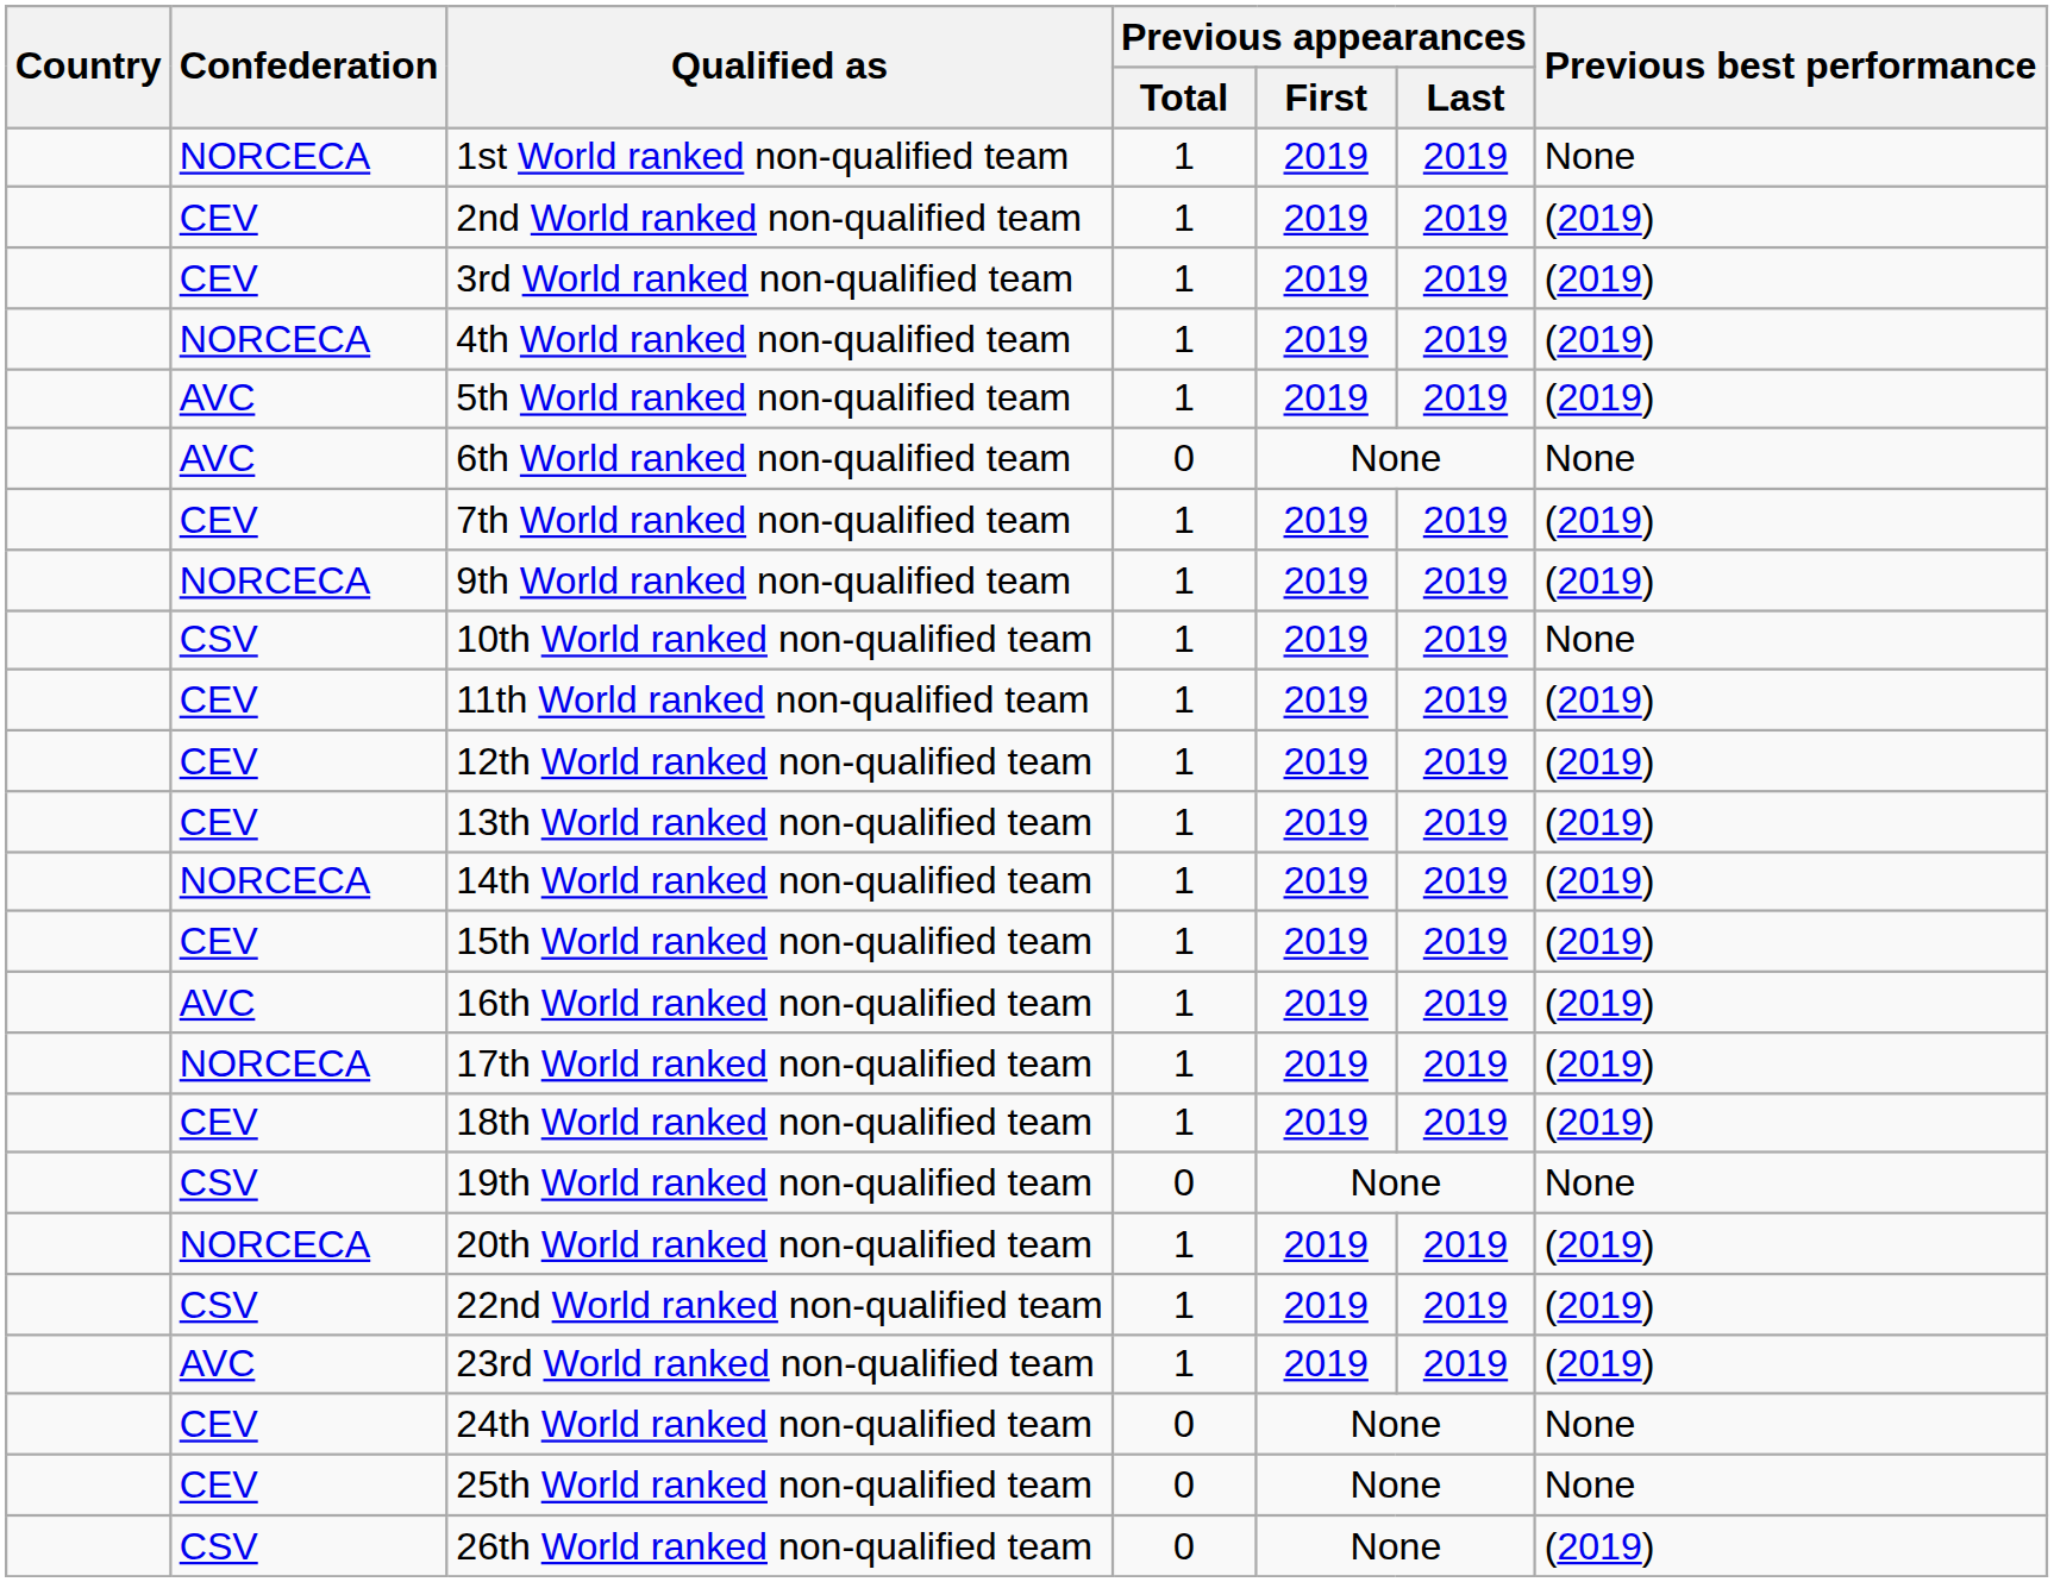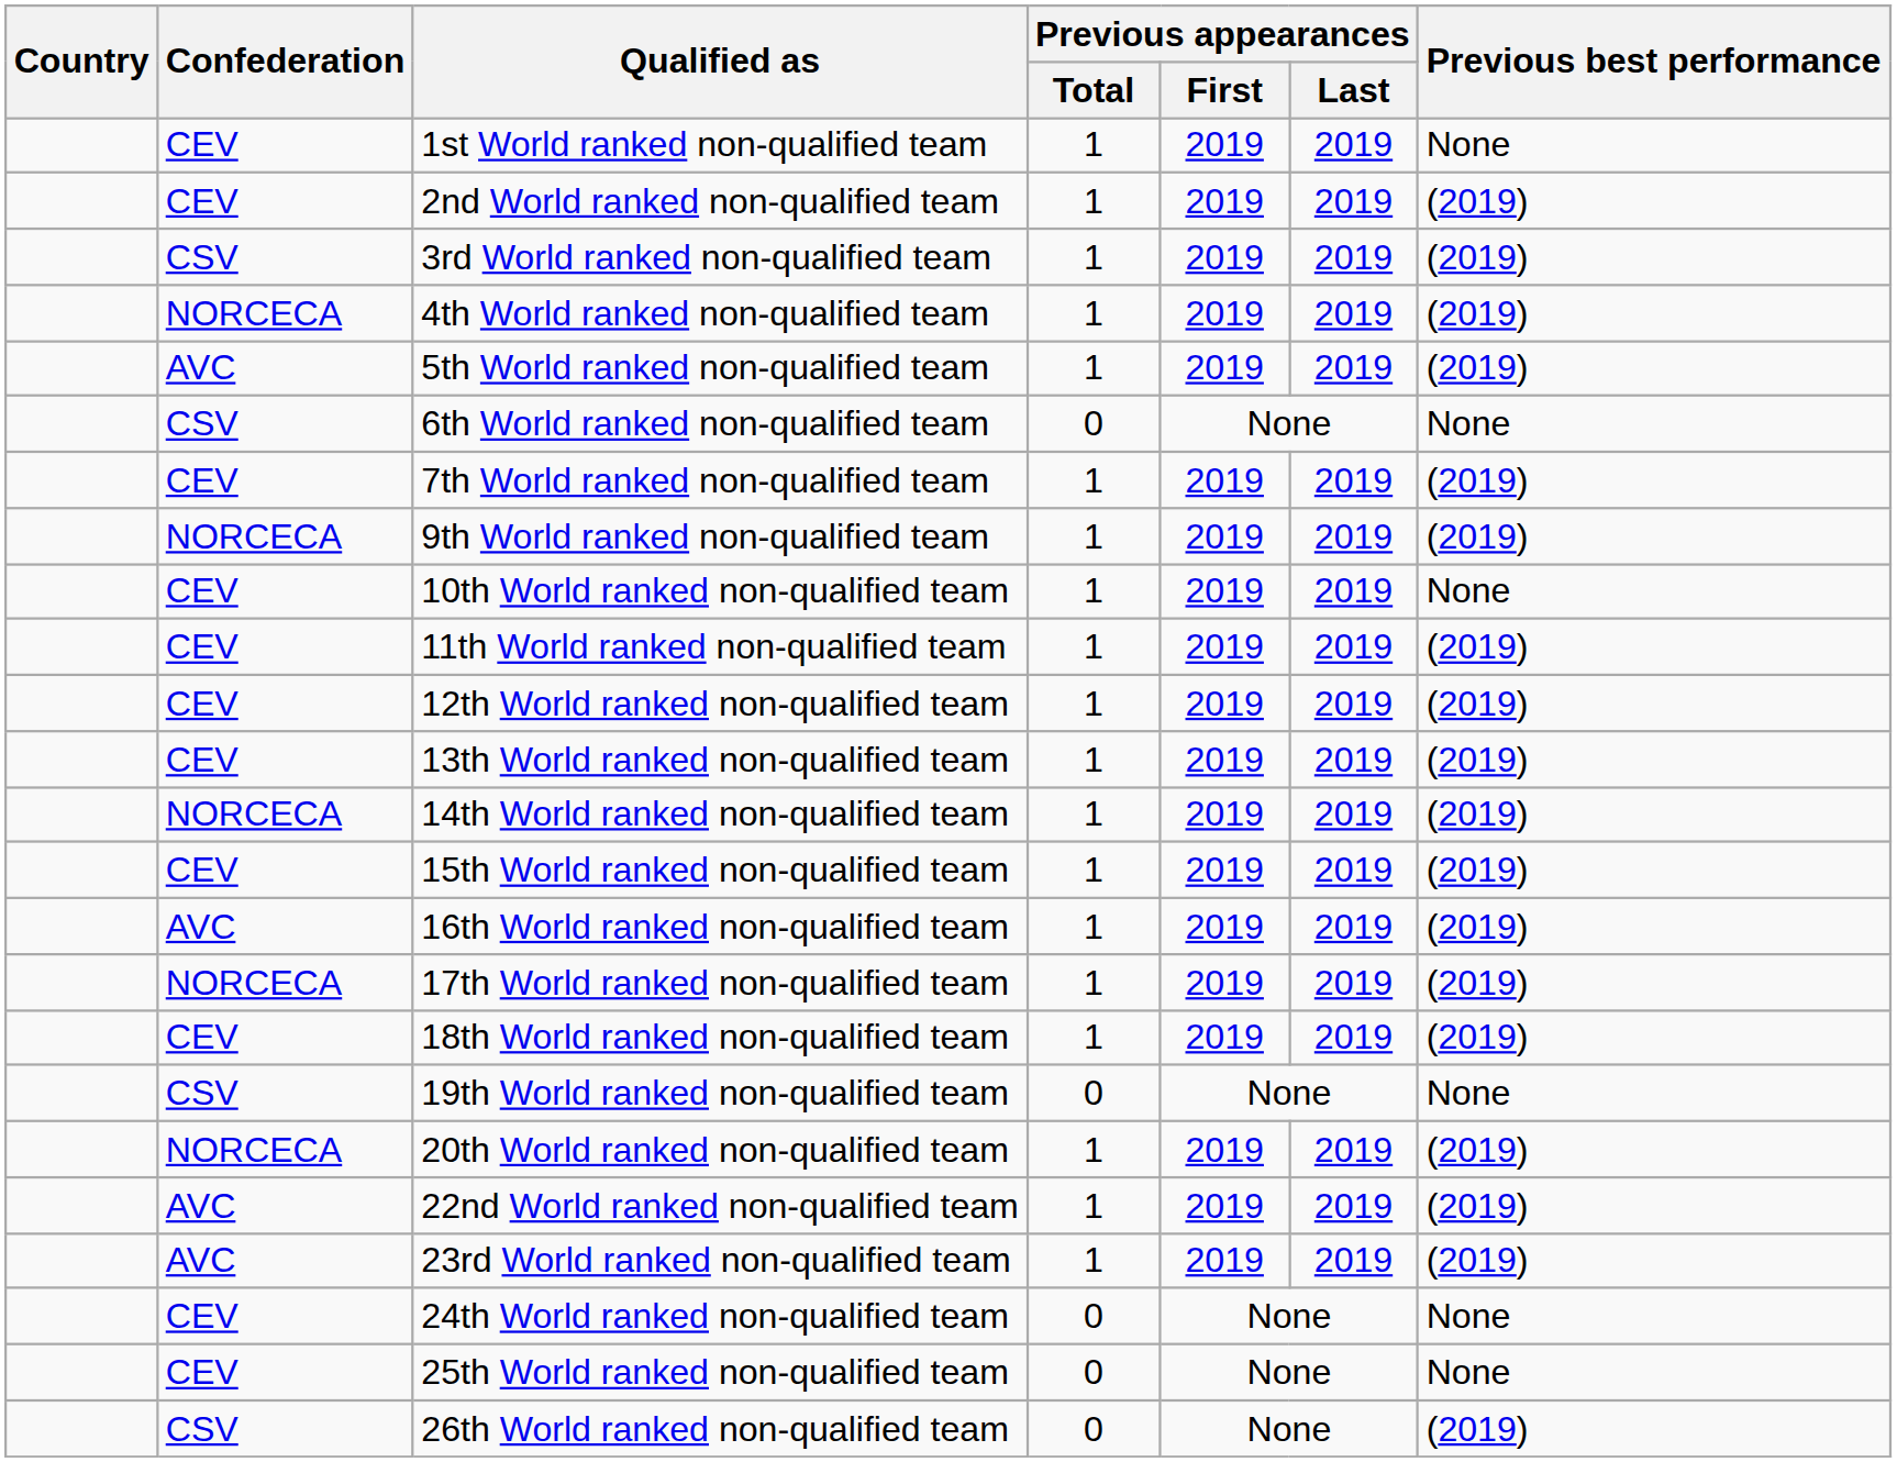 <table class="wikitable sortable" style="font-size:90%">
 <tr>
 <th rowspan=2>Country</th>
 <th rowspan=2>Confederation</th>
 <th rowspan=2>Qualified as</th>
 <th colspan=3>Previous appearances</th>
 <th rowspan=2>Previous best performance</th>
 </tr>
 <tr>
 <th>Total</th>
 <th>First</th>
 <th>Last</th>
 </tr>
 <tr>
 <td></td>
-<td><a href='#'>NORCECA</a></td>
+<td><a href='#'>CEV</a></td>
 <td> 1st <a href='#'>World ranked</a> non-qualified team</td>
 <td style="text-align:center">1</td>
 <td style="text-align:center"><a href='#'>2019</a></td>
 <td style="text-align:center"><a href='#'>2019</a></td>
 <td>None</td>
 </tr>
 <tr>
 <td></td>
 <td><a href='#'>CEV</a></td>
 <td> 2nd <a href='#'>World ranked</a> non-qualified team</td>
 <td style="text-align:center">1</td>
 <td style="text-align:center"><a href='#'>2019</a></td>
 <td style="text-align:center"><a href='#'>2019</a></td>
 <td> (<a href='#'>2019</a>)</td>
 </tr>
 <tr>
 <td></td>
-<td><a href='#'>CEV</a></td>
+<td><a href='#'>CSV</a></td>
 <td> 3rd <a href='#'>World ranked</a> non-qualified team</td>
 <td style="text-align:center">1</td>
 <td style="text-align:center"><a href='#'>2019</a></td>
 <td style="text-align:center"><a href='#'>2019</a></td>
 <td> (<a href='#'>2019</a>)</td>
 </tr>
 <tr>
 <td></td>
 <td><a href='#'>NORCECA</a></td>
 <td> 4th <a href='#'>World ranked</a> non-qualified team</td>
 <td style="text-align:center">1</td>
 <td style="text-align:center"><a href='#'>2019</a></td>
 <td style="text-align:center"><a href='#'>2019</a></td>
 <td> (<a href='#'>2019</a>)</td>
 </tr>
 <tr>
 <td></td>
 <td><a href='#'>AVC</a></td>
 <td> 5th <a href='#'>World ranked</a> non-qualified team</td>
 <td style="text-align:center">1</td>
 <td style="text-align:center"><a href='#'>2019</a></td>
 <td style="text-align:center"><a href='#'>2019</a></td>
 <td> (<a href='#'>2019</a>)</td>
 </tr>
 <tr>
 <td></td>
-<td><a href='#'>AVC</a></td>
+<td><a href='#'>CSV</a></td>
 <td> 6th <a href='#'>World ranked</a> non-qualified team</td>
 <td style="text-align:center">0</td>
 <td colspan=2 style="text-align:center">None</td>
 <td>None</td>
 </tr>
 <tr>
 <td></td>
 <td><a href='#'>CEV</a></td>
 <td> 7th <a href='#'>World ranked</a> non-qualified team</td>
 <td style="text-align:center">1</td>
 <td style="text-align:center"><a href='#'>2019</a></td>
 <td style="text-align:center"><a href='#'>2019</a></td>
 <td> (<a href='#'>2019</a>)</td>
 </tr>
 <tr>
 <td></td>
 <td><a href='#'>NORCECA</a></td>
 <td> 9th <a href='#'>World ranked</a> non-qualified team</td>
 <td style="text-align:center">1</td>
 <td style="text-align:center"><a href='#'>2019</a></td>
 <td style="text-align:center"><a href='#'>2019</a></td>
 <td> (<a href='#'>2019</a>)</td>
 </tr>
 <tr>
 <td></td>
-<td><a href='#'>CSV</a></td>
+<td><a href='#'>CEV</a></td>
 <td> 10th <a href='#'>World ranked</a> non-qualified team</td>
 <td style="text-align:center">1</td>
 <td style="text-align:center"><a href='#'>2019</a></td>
 <td style="text-align:center"><a href='#'>2019</a></td>
 <td>None</td>
 </tr>
 <tr>
 <td></td>
 <td><a href='#'>CEV</a></td>
 <td> 11th <a href='#'>World ranked</a> non-qualified team</td>
 <td style="text-align:center">1</td>
 <td style="text-align:center"><a href='#'>2019</a></td>
 <td style="text-align:center"><a href='#'>2019</a></td>
 <td> (<a href='#'>2019</a>)</td>
 </tr>
 <tr>
 <td></td>
 <td><a href='#'>CEV</a></td>
 <td> 12th <a href='#'>World ranked</a> non-qualified team</td>
 <td style="text-align:center">1</td>
 <td style="text-align:center"><a href='#'>2019</a></td>
 <td style="text-align:center"><a href='#'>2019</a></td>
 <td> (<a href='#'>2019</a>)</td>
 </tr>
 <tr>
 <td></td>
 <td><a href='#'>CEV</a></td>
 <td> 13th <a href='#'>World ranked</a> non-qualified team</td>
 <td style="text-align:center">1</td>
 <td style="text-align:center"><a href='#'>2019</a></td>
 <td style="text-align:center"><a href='#'>2019</a></td>
 <td> (<a href='#'>2019</a>)</td>
 </tr>
 <tr>
 <td></td>
 <td><a href='#'>NORCECA</a></td>
 <td> 14th <a href='#'>World ranked</a> non-qualified team</td>
 <td style="text-align:center">1</td>
 <td style="text-align:center"><a href='#'>2019</a></td>
 <td style="text-align:center"><a href='#'>2019</a></td>
 <td> (<a href='#'>2019</a>)</td>
 </tr>
 <tr>
 <td></td>
 <td><a href='#'>CEV</a></td>
 <td> 15th <a href='#'>World ranked</a> non-qualified team</td>
 <td style="text-align:center">1</td>
 <td style="text-align:center"><a href='#'>2019</a></td>
 <td style="text-align:center"><a href='#'>2019</a></td>
 <td> (<a href='#'>2019</a>)</td>
 </tr>
 <tr>
 <td></td>
 <td><a href='#'>AVC</a></td>
 <td> 16th <a href='#'>World ranked</a> non-qualified team</td>
 <td style="text-align:center">1</td>
 <td style="text-align:center"><a href='#'>2019</a></td>
 <td style="text-align:center"><a href='#'>2019</a></td>
 <td> (<a href='#'>2019</a>)</td>
 </tr>
 <tr>
 <td></td>
 <td><a href='#'>NORCECA</a></td>
 <td> 17th <a href='#'>World ranked</a> non-qualified team</td>
 <td style="text-align:center">1</td>
 <td style="text-align:center"><a href='#'>2019</a></td>
 <td style="text-align:center"><a href='#'>2019</a></td>
 <td> (<a href='#'>2019</a>)</td>
 </tr>
 <tr>
 <td></td>
 <td><a href='#'>CEV</a></td>
 <td> 18th <a href='#'>World ranked</a> non-qualified team</td>
 <td style="text-align:center">1</td>
 <td style="text-align:center"><a href='#'>2019</a></td>
 <td style="text-align:center"><a href='#'>2019</a></td>
 <td> (<a href='#'>2019</a>)</td>
 </tr>
 <tr>
 <td></td>
 <td><a href='#'>CSV</a></td>
 <td> 19th <a href='#'>World ranked</a> non-qualified team</td>
 <td style="text-align:center">0</td>
 <td colspan=2 style="text-align:center">None</td>
 <td>None</td>
 </tr>
 <tr>
 <td></td>
 <td><a href='#'>NORCECA</a></td>
 <td> 20th <a href='#'>World ranked</a> non-qualified team</td>
 <td style="text-align:center">1</td>
 <td style="text-align:center"><a href='#'>2019</a></td>
 <td style="text-align:center"><a href='#'>2019</a></td>
 <td> (<a href='#'>2019</a>)</td>
 </tr>
 <tr>
 <td></td>
-<td><a href='#'>CSV</a></td>
+<td><a href='#'>AVC</a></td>
 <td> 22nd <a href='#'>World ranked</a> non-qualified team</td>
 <td style="text-align:center">1</td>
 <td style="text-align:center"><a href='#'>2019</a></td>
 <td style="text-align:center"><a href='#'>2019</a></td>
 <td> (<a href='#'>2019</a>)</td>
 </tr>
 <tr>
 <td></td>
 <td><a href='#'>AVC</a></td>
 <td> 23rd <a href='#'>World ranked</a> non-qualified team</td>
 <td style="text-align:center">1</td>
 <td style="text-align:center"><a href='#'>2019</a></td>
 <td style="text-align:center"><a href='#'>2019</a></td>
 <td> (<a href='#'>2019</a>)</td>
 </tr>
 <tr>
 <td></td>
 <td><a href='#'>CEV</a></td>
 <td> 24th <a href='#'>World ranked</a> non-qualified team</td>
 <td style="text-align:center">0</td>
 <td colspan=2 style="text-align:center">None</td>
 <td>None</td>
 </tr>
 <tr>
 <td></td>
 <td><a href='#'>CEV</a></td>
 <td> 25th <a href='#'>World ranked</a> non-qualified team</td>
 <td style="text-align:center">0</td>
 <td colspan=2 style="text-align:center">None</td>
 <td>None</td>
 </tr>
 <tr>
 <td></td>
 <td><a href='#'>CSV</a></td>
 <td> 26th <a href='#'>World ranked</a> non-qualified team</td>
 <td style="text-align:center">0</td>
 <td colspan=2 style="text-align:center">None</td>
 <td> (<a href='#'>2019</a>)</td>
 </tr>
 </table>
